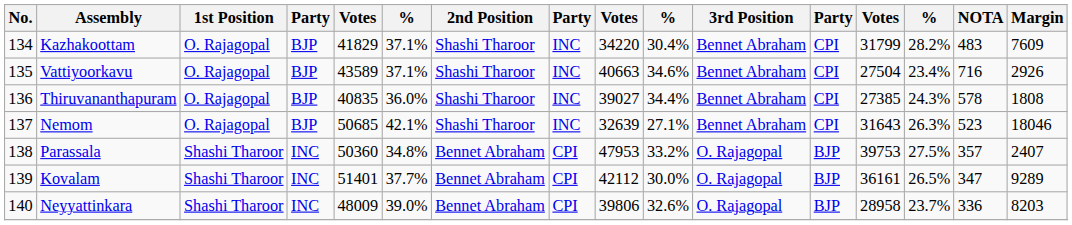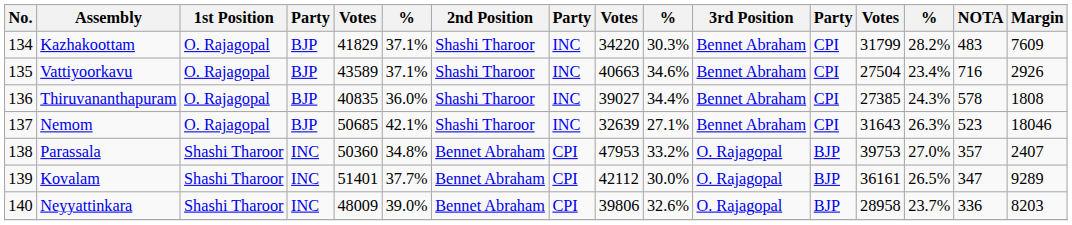 <table class="wikitable sortable" style="font-size:95%;">
 <tr>
 <th>No.</th>
 <th>Assembly</th>
 <th>1st Position</th>
 <th>Party</th>
 <th>Votes</th>
 <th>%</th>
 <th>2nd Position</th>
 <th>Party</th>
 <th>Votes</th>
 <th>%</th>
 <th>3rd Position</th>
 <th>Party</th>
 <th>Votes</th>
 <th>%</th>
 <th>NOTA</th>
 <th>Margin</th>
 </tr>
 <tr>
 <td>134</td>
 <td><a href='#'>Kazhakoottam</a></td>
 <td><a href='#'>O. Rajagopal</a></td>
 <td><a href='#'>BJP</a></td>
 <td>41829</td>
 <td>37.1%</td>
 <td><a href='#'>Shashi Tharoor</a></td>
 <td><a href='#'>INC</a></td>
 <td>34220</td>
-<td>30.4%</td>
+<td>30.3%</td>
 <td><a href='#'>Bennet Abraham</a></td>
 <td><a href='#'>CPI</a></td>
 <td>31799</td>
 <td>28.2%</td>
 <td>483</td>
 <td>7609</td>
 </tr>
 <tr>
 <td>135</td>
 <td><a href='#'>Vattiyoorkavu</a></td>
 <td><a href='#'>O. Rajagopal</a></td>
 <td><a href='#'>BJP</a></td>
 <td>43589</td>
 <td>37.1%</td>
 <td><a href='#'>Shashi Tharoor</a></td>
 <td><a href='#'>INC</a></td>
 <td>40663</td>
 <td>34.6%</td>
 <td><a href='#'>Bennet Abraham</a></td>
 <td><a href='#'>CPI</a></td>
 <td>27504</td>
 <td>23.4%</td>
 <td>716</td>
 <td>2926</td>
 </tr>
 <tr>
 <td>136</td>
 <td><a href='#'>Thiruvananthapuram</a></td>
 <td><a href='#'>O. Rajagopal</a></td>
 <td><a href='#'>BJP</a></td>
 <td>40835</td>
 <td>36.0%</td>
 <td><a href='#'>Shashi Tharoor</a></td>
 <td><a href='#'>INC</a></td>
 <td>39027</td>
 <td>34.4%</td>
 <td><a href='#'>Bennet Abraham</a></td>
 <td><a href='#'>CPI</a></td>
 <td>27385</td>
 <td>24.3%</td>
 <td>578</td>
 <td>1808</td>
 </tr>
 <tr>
 <td>137</td>
 <td><a href='#'>Nemom</a></td>
 <td><a href='#'>O. Rajagopal</a></td>
 <td><a href='#'>BJP</a></td>
 <td>50685</td>
 <td>42.1%</td>
 <td><a href='#'>Shashi Tharoor</a></td>
 <td><a href='#'>INC</a></td>
 <td>32639</td>
 <td>27.1%</td>
 <td><a href='#'>Bennet Abraham</a></td>
 <td><a href='#'>CPI</a></td>
 <td>31643</td>
 <td>26.3%</td>
 <td>523</td>
 <td>18046</td>
 </tr>
 <tr>
 <td>138</td>
 <td><a href='#'>Parassala</a></td>
 <td><a href='#'>Shashi Tharoor</a></td>
 <td><a href='#'>INC</a></td>
 <td>50360</td>
 <td>34.8%</td>
 <td><a href='#'>Bennet Abraham</a></td>
 <td><a href='#'>CPI</a></td>
 <td>47953</td>
 <td>33.2%</td>
 <td><a href='#'>O. Rajagopal</a></td>
 <td><a href='#'>BJP</a></td>
 <td>39753</td>
-<td>27.5%</td>
+<td>27.0%</td>
 <td>357</td>
 <td>2407</td>
 </tr>
 <tr>
 <td>139</td>
 <td><a href='#'>Kovalam</a></td>
 <td><a href='#'>Shashi Tharoor</a></td>
 <td><a href='#'>INC</a></td>
 <td>51401</td>
 <td>37.7%</td>
 <td><a href='#'>Bennet Abraham</a></td>
 <td><a href='#'>CPI</a></td>
 <td>42112</td>
 <td>30.0%</td>
 <td><a href='#'>O. Rajagopal</a></td>
 <td><a href='#'>BJP</a></td>
 <td>36161</td>
 <td>26.5%</td>
 <td>347</td>
 <td>9289</td>
 </tr>
 <tr>
 <td>140</td>
 <td><a href='#'>Neyyattinkara</a></td>
 <td><a href='#'>Shashi Tharoor</a></td>
 <td><a href='#'>INC</a></td>
 <td>48009</td>
 <td>39.0%</td>
 <td><a href='#'>Bennet Abraham</a></td>
 <td><a href='#'>CPI</a></td>
 <td>39806</td>
 <td>32.6%</td>
 <td><a href='#'>O. Rajagopal</a></td>
 <td><a href='#'>BJP</a></td>
 <td>28958</td>
 <td>23.7%</td>
 <td>336</td>
 <td>8203</td>
 </tr>
 <tr>
 </tr>
 <tr>
 </tr>
 </table>
